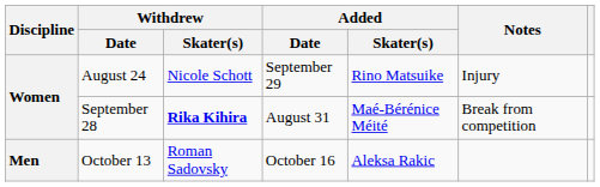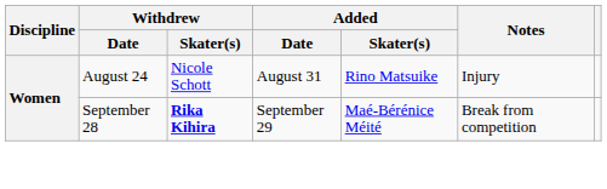 <table class="wikitable unsortable">
 <tr>
 <th scope="col" rowspan=2>Discipline</th>
 <th scope="col" colspan=2>Withdrew</th>
 <th scope="col" colspan=2>Added</th>
 <th scope="col" rowspan=2>Notes</th>
 <th scope="col" rowspan=2></th>
 </tr>
 <tr>
 <th>Date</th>
 <th>Skater(s)</th>
 <th>Date</th>
 <th>Skater(s)</th>
 </tr>
 <tr>
 <th scope="row" style="text-align:left" rowspan=2>Women</th>
 <td>August 24</td>
 <td> <a href='#'>Nicole Schott</a></td>
-<td>September 29</td>
+<td>August 31</td>
 <td> <a href='#'>Rino Matsuike</a></td>
 <td>Injury</td>
 <td></td>
 </tr>
 <tr>
 <td>September 28</td>
 <td><strong> <a href='#'>Rika Kihira</a></strong></td>
-<td>August 31</td>
+<td>September 29</td>
 <td> <a href='#'>Maé-Bérénice Méité</a></td>
 <td>Break from competition</td>
 <td></td>
 </tr>
-<tr>
-<th scope="row" style="text-align:left">Men</th>
-<td>October 13</td>
-<td> <a href='#'>Roman Sadovsky</a></td>
-<td>October 16</td>
-<td> <a href='#'>Aleksa Rakic</a></td>
-<td></td>
-<td></td>
-</tr>
 </table>
